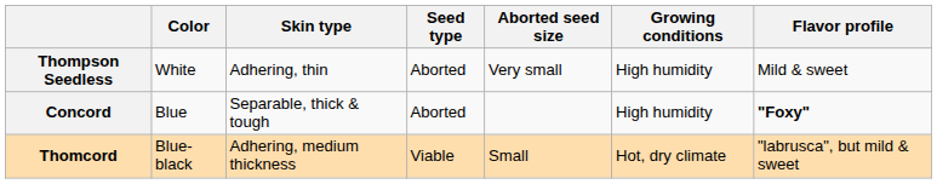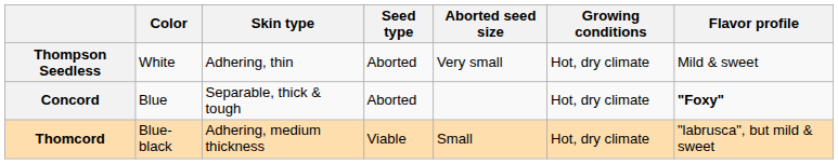 <table class="wikitable" style="margin: 1em auto 1em auto; width: 700pt;">
 <tr>
 <th></th>
 <th>Color</th>
 <th>Skin type</th>
 <th>Seed type</th>
 <th>Aborted seed size</th>
 <th>Growing conditions</th>
 <th>Flavor profile</th>
 </tr>
 <tr>
 <th>Thompson Seedless</th>
 <td>White</td>
 <td>Adhering, thin</td>
 <td>Aborted</td>
 <td>Very small</td>
-<td>High humidity</td>
+<td>Hot, dry climate</td>
 <td>Mild & sweet</td>
 </tr>
 <tr>
 <th>Concord</th>
 <td>Blue</td>
 <td>Separable, thick & tough</td>
 <td>Aborted</td>
 <td></td>
-<td>High humidity</td>
+<td>Hot, dry climate</td>
 <td><strong>"Foxy"</strong></td>
 </tr>
 <tr style="background:#ffdead">
 <th style="background:#ffdead">Thomcord</th>
 <td>Blue-black</td>
 <td>Adhering, medium thickness</td>
 <td>Viable</td>
 <td>Small</td>
 <td>Hot, dry climate</td>
 <td>"labrusca", but mild & sweet</td>
 </tr>
 </table>
